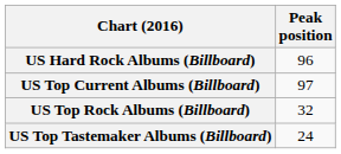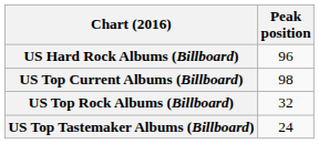 <table class="wikitable sortable plainrowheaders" style="text-align:center">
 <tr>
 <th scope="col">Chart (2016)</th>
 <th scope="col">Peak<br>position</th>
 </tr>
 <tr>
 <th scope="row">US Hard Rock Albums (<em>Billboard</em>)</th>
 <td align="center">96</td>
 </tr>
 <tr>
 <th scope="row">US Top Current Albums (<em>Billboard</em>)</th>
-<td align="center">97</td>
+<td align="center">98</td>
 </tr>
 <tr>
 <th scope="row">US Top Rock Albums (<em>Billboard</em>)</th>
 <td align="center">32</td>
 </tr>
 <tr>
 <th scope="row">US Top Tastemaker Albums (<em>Billboard</em>)</th>
 <td align="center">24</td>
 </tr>
 </table>
